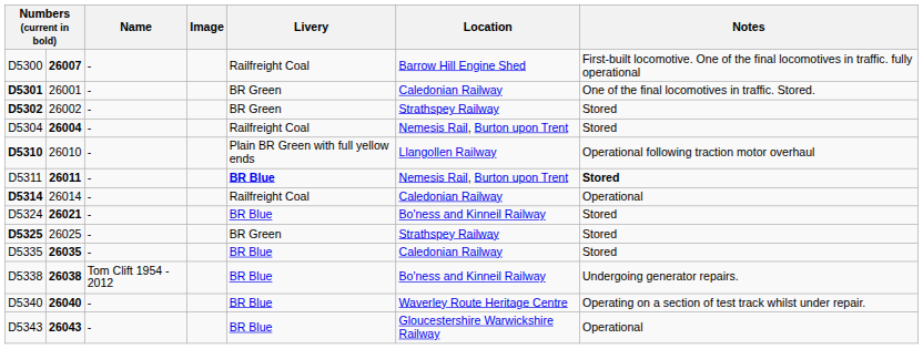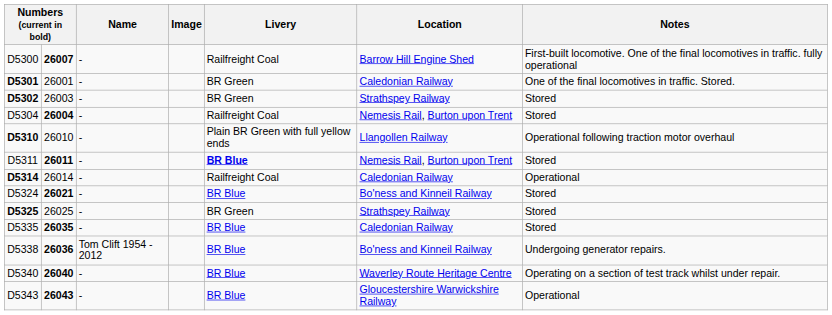 <table class="wikitable">
 <tr>
 <th colspan=2>Numbers <br><small>(current in bold)</small></th>
 <th>Name</th>
 <th>Image</th>
 <th>Livery</th>
 <th>Location</th>
 <th>Notes</th>
 </tr>
 <tr>
 <td align=center>D5300</td>
 <td align=center><strong>26007</strong></td>
 <td>-</td>
 <td></td>
 <td>Railfreight Coal</td>
 <td><a href='#'>Barrow Hill Engine Shed</a></td>
 <td>First-built locomotive. One of the final locomotives in traffic. fully operational</td>
 </tr>
 <tr>
 <td align=center><strong>D5301</strong></td>
 <td align=center>26001</td>
 <td>-</td>
 <td></td>
 <td>BR Green</td>
 <td><a href='#'>Caledonian Railway</a></td>
 <td>One of the final locomotives in traffic. Stored.</td>
 </tr>
 <tr>
 <td align=center><strong>D5302</strong></td>
-<td align=center>26002</td>
+<td align=center>26003</td>
 <td>-</td>
 <td></td>
 <td>BR Green</td>
 <td><a href='#'>Strathspey Railway</a></td>
 <td>Stored</td>
 </tr>
 <tr>
 <td align=center>D5304</td>
 <td align=center><strong>26004</strong></td>
 <td>-</td>
 <td></td>
 <td>Railfreight Coal</td>
 <td><a href='#'>Nemesis Rail</a>, <a href='#'>Burton upon Trent</a></td>
 <td>Stored</td>
 </tr>
 <tr>
 <td align=center><strong>D5310</strong></td>
 <td align=center>26010</td>
 <td>-</td>
 <td></td>
 <td>Plain BR Green with full yellow ends</td>
 <td><a href='#'>Llangollen Railway</a></td>
 <td>Operational following traction motor overhaul</td>
 </tr>
 <tr>
 <td align=center>D5311</td>
 <td align=center><strong>26011</strong></td>
 <td>-</td>
 <td></td>
 <td><strong><a href='#'>BR Blue</a></strong></td>
 <td><a href='#'>Nemesis Rail</a>, <a href='#'>Burton upon Trent</a></td>
-<td><strong>Stored</strong></td>
+<td>Stored</td>
 </tr>
 <tr>
 <td align=center><strong>D5314</strong></td>
 <td align=center>26014</td>
 <td>-</td>
 <td></td>
 <td>Railfreight Coal</td>
 <td><a href='#'>Caledonian Railway</a></td>
 <td>Operational</td>
 </tr>
 <tr>
 <td align=center>D5324</td>
 <td align=center><strong>26021</strong></td>
 <td>-</td>
 <td></td>
 <td><a href='#'>BR Blue</a></td>
 <td><a href='#'>Bo'ness and Kinneil Railway</a></td>
 <td>Stored</td>
 </tr>
 <tr>
 <td align=center><strong>D5325</strong></td>
 <td align=center>26025</td>
 <td>-</td>
 <td></td>
 <td>BR Green</td>
 <td><a href='#'>Strathspey Railway</a></td>
 <td>Stored</td>
 </tr>
 <tr>
 <td align=center>D5335</td>
 <td align=center><strong>26035</strong></td>
 <td>-</td>
 <td></td>
 <td><a href='#'>BR Blue</a></td>
 <td><a href='#'>Caledonian Railway</a></td>
 <td>Stored</td>
 </tr>
 <tr>
 <td align=center>D5338</td>
-<td align=center><strong>26038</strong></td>
+<td align=center><strong>26036</strong></td>
 <td>Tom Clift 1954 - 2012</td>
 <td></td>
 <td><a href='#'>BR Blue</a></td>
 <td><a href='#'>Bo'ness and Kinneil Railway</a></td>
 <td>Undergoing generator repairs.</td>
 </tr>
 <tr>
 <td align=center>D5340</td>
 <td align=center><strong>26040</strong></td>
 <td>-</td>
 <td></td>
 <td><a href='#'>BR Blue</a></td>
 <td><a href='#'>Waverley Route Heritage Centre</a></td>
 <td>Operating on a section of test track whilst under repair.</td>
 </tr>
 <tr>
 <td align=center>D5343</td>
 <td align=center><strong>26043</strong></td>
 <td>-</td>
 <td></td>
 <td><a href='#'>BR Blue</a></td>
 <td><a href='#'>Gloucestershire Warwickshire Railway</a></td>
 <td>Operational</td>
 </tr>
 </table>
